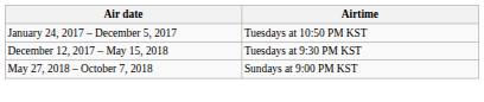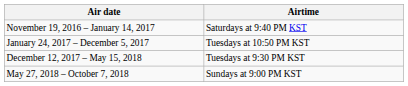 <table class="wikitable" style = "font-size: 90%;">
 <tr>
 <th width=300>Air date</th>
 <th width=300>Airtime</th>
+</tr>
+<tr>
+<td>November 19, 2016 – January 14, 2017</td>
+<td>Saturdays at 9:40 PM <a href='#'>KST</a></td>
 </tr>
 <tr>
 <td>January 24, 2017 – December 5, 2017</td>
 <td>Tuesdays at 10:50 PM KST</td>
 </tr>
 <tr>
 <td>December 12, 2017 – May 15, 2018</td>
 <td>Tuesdays at 9:30 PM KST</td>
 </tr>
 <tr>
 <td>May 27, 2018 – October 7, 2018</td>
 <td>Sundays at 9:00 PM KST</td>
 </tr>
 </table>
